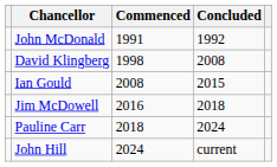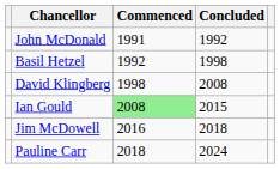 <table class="wikitable">
 <tr>
 <th></th>
 <th>Chancellor</th>
 <th>Commenced</th>
 <th>Concluded</th>
 <th></th>
 </tr>
 <tr>
 <td></td>
 <td><a href='#'>John McDonald</a></td>
 <td>1991</td>
 <td>1992</td>
 <td></td>
 </tr>
 <tr>
 <td></td>
+<td><a href='#'>Basil Hetzel</a></td>
+<td>1992</td>
+<td>1998</td>
+<td></td>
+</tr>
+<tr>
+<td></td>
 <td><a href='#'>David Klingberg</a></td>
 <td>1998</td>
 <td>2008</td>
 <td></td>
 </tr>
 <tr>
 <td></td>
 <td><a href='#'>Ian Gould</a></td>
-<td>2008</td>
+<td style="background: lightgreen;">2008</td>
 <td>2015</td>
 <td></td>
 </tr>
 <tr>
 <td></td>
 <td><a href='#'>Jim McDowell</a></td>
 <td>2016</td>
 <td>2018</td>
 <td></td>
 </tr>
 <tr>
 <td></td>
 <td><a href='#'>Pauline Carr</a></td>
 <td>2018</td>
 <td>2024</td>
 <td></td>
 </tr>
-<tr>
-<td></td>
-<td><a href='#'>John Hill</a></td>
-<td>2024</td>
-<td>current</td>
-<td></td>
-</tr>
 </table>
